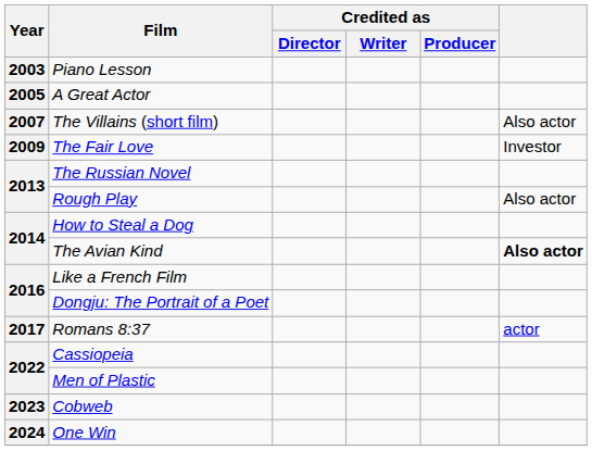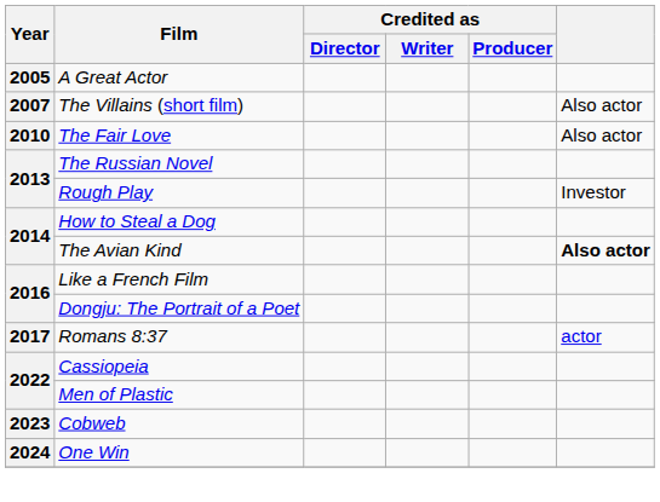 <table class="wikitable plainrowheaders sortable">
 <tr>
 <th scope="col" rowspan="2" style="width:33px;">Year</th>
 <th scope="col" rowspan="2">Film</th>
 <th scope="col" colspan="3">Credited as</th>
 <th scope="col" rowspan="2" class="unsortable"></th>
 </tr>
 <tr>
 <th width="65"><a href='#'>Director</a></th>
 <th width="65"><a href='#'>Writer</a></th>
 <th width="65"><a href='#'>Producer</a></th>
-</tr>
-<tr>
-<th scope="row">2003</th>
-<td><em>Piano Lesson</em></td>
-<td></td>
-<td></td>
-<td></td>
-<td></td>
 </tr>
 <tr>
 <th scope="row">2005</th>
 <td><em>A Great Actor</em></td>
 <td></td>
 <td></td>
 <td></td>
 <td></td>
 </tr>
 <tr>
 <th scope="row">2007</th>
 <td><em>The Villains</em> (<a href='#'>short film</a>)</td>
 <td></td>
 <td></td>
 <td></td>
 <td>Also actor</td>
 </tr>
 <tr>
-<th scope="row">2009</th>
+<th scope="row">2010</th>
 <td><em><a href='#'>The Fair Love</a></em></td>
 <td></td>
 <td></td>
 <td></td>
-<td>Investor</td>
+<td>Also actor</td>
 </tr>
 <tr>
 <th scope="row" rowspan=2>2013</th>
 <td><em><a href='#'>The Russian Novel</a></em></td>
 <td></td>
 <td></td>
 <td></td>
 <td></td>
 </tr>
 <tr>
 <td><em><a href='#'>Rough Play</a></em></td>
 <td></td>
 <td></td>
 <td></td>
-<td>Also actor</td>
+<td>Investor</td>
 </tr>
 <tr>
 <th scope="row" rowspan="2">2014</th>
 <td><em><a href='#'>How to Steal a Dog</a></em></td>
 <td></td>
 <td></td>
 <td></td>
 <td></td>
 </tr>
 <tr>
 <td><em>The Avian Kind</em></td>
 <td></td>
 <td></td>
 <td></td>
 <td><strong>Also actor</strong></td>
 </tr>
 <tr>
 <th scope="row" rowspan=2>2016</th>
 <td><em>Like a French Film</em></td>
 <td></td>
 <td></td>
 <td></td>
 <td></td>
 </tr>
 <tr>
 <td><em><a href='#'>Dongju: The Portrait of a Poet</a></em></td>
 <td></td>
 <td></td>
 <td></td>
 <td></td>
 </tr>
 <tr>
 <th scope="row">2017</th>
 <td><em>Romans 8:37</em></td>
 <td></td>
 <td></td>
 <td></td>
 <td><a href='#'>actor</a></td>
 </tr>
 <tr>
 <th scope="row" rowspan="2">2022</th>
 <td><em><a href='#'>Cassiopeia</a></em></td>
 <td></td>
 <td></td>
 <td></td>
 <td></td>
 </tr>
 <tr>
 <td><em><a href='#'>Men of Plastic</a></em></td>
 <td></td>
 <td></td>
 <td></td>
 <td></td>
 </tr>
 <tr>
 <th scope="row">2023</th>
 <td><em><a href='#'>Cobweb</a></em></td>
 <td></td>
 <td></td>
 <td></td>
 <td></td>
 </tr>
 <tr>
 <th scope="row">2024</th>
 <td><em><a href='#'>One Win</a></em></td>
 <td></td>
 <td></td>
 <td></td>
 <td></td>
 </tr>
 <tr>
 </tr>
 </table>
